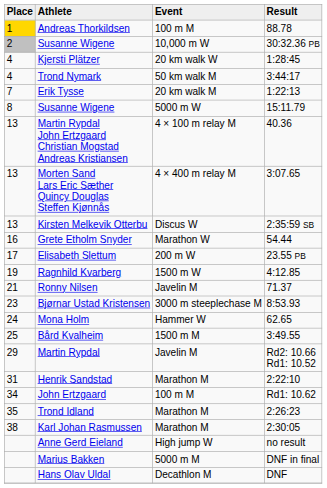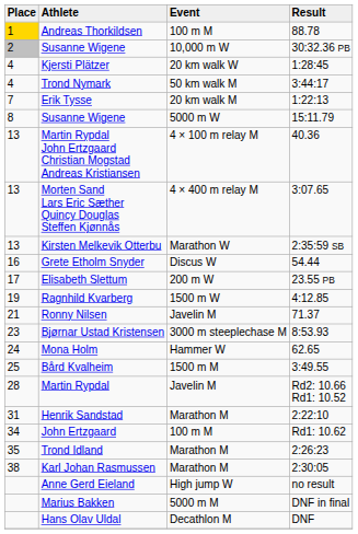 <table class="wikitable">
 <tr>
 <td !align="center" bgcolor="efefef"><strong>Place</strong></td>
 <td !align="center" bgcolor="efefef"><strong>Athlete</strong></td>
 <td !align="center" bgcolor="efefef"><strong>Event</strong></td>
 <td !align="center" bgcolor="efefef"><strong>Result</strong></td>
 </tr>
 <tr>
 <td bgcolor=gold>1</td>
 <td><a href='#'>Andreas Thorkildsen</a></td>
 <td>100 m M</td>
 <td>88.78</td>
 </tr>
 <tr>
 <td bgcolor=silver>2</td>
 <td><a href='#'>Susanne Wigene</a></td>
 <td>10,000 m W</td>
 <td>30:32.36 <small>PB</small></td>
 </tr>
 <tr>
 <td>4</td>
 <td><a href='#'>Kjersti Plätzer</a></td>
 <td>20 km walk W</td>
 <td>1:28:45</td>
 </tr>
 <tr>
 <td>4</td>
 <td><a href='#'>Trond Nymark</a></td>
 <td>50 km walk M</td>
 <td>3:44:17</td>
 </tr>
 <tr>
 <td>7</td>
 <td><a href='#'>Erik Tysse</a></td>
 <td>20 km walk M</td>
 <td>1:22:13</td>
 </tr>
 <tr>
 <td>8</td>
 <td><a href='#'>Susanne Wigene</a></td>
 <td>5000 m W</td>
 <td>15:11.79</td>
 </tr>
 <tr valign="top">
 <td>13</td>
 <td><a href='#'>Martin Rypdal</a><br><a href='#'>John Ertzgaard</a><br><a href='#'>Christian Mogstad</a><br><a href='#'>Andreas Kristiansen</a></td>
 <td>4 × 100 m relay M</td>
 <td>40.36</td>
 </tr>
 <tr valign="top">
 <td>13</td>
 <td><a href='#'>Morten Sand</a><br><a href='#'>Lars Eric Sæther</a><br><a href='#'>Quincy Douglas</a><br><a href='#'>Steffen Kjønnås</a></td>
 <td>4 × 400 m relay M</td>
 <td>3:07.65</td>
 </tr>
 <tr>
 <td>13</td>
 <td><a href='#'>Kirsten Melkevik Otterbu</a></td>
-<td>Discus W</td>
+<td>Marathon W</td>
 <td>2:35:59 <small>SB</small></td>
 </tr>
 <tr>
 <td>16</td>
 <td><a href='#'>Grete Etholm Snyder</a></td>
-<td>Marathon W</td>
+<td>Discus W</td>
 <td>54.44</td>
 </tr>
 <tr>
 <td>17</td>
 <td><a href='#'>Elisabeth Slettum</a></td>
 <td>200 m W</td>
 <td>23.55 <small>PB</small></td>
 </tr>
 <tr>
 <td>19</td>
 <td><a href='#'>Ragnhild Kvarberg</a></td>
 <td>1500 m W</td>
 <td>4:12.85</td>
 </tr>
 <tr>
 <td>21</td>
 <td><a href='#'>Ronny Nilsen</a></td>
 <td>Javelin M</td>
 <td>71.37</td>
 </tr>
 <tr>
 <td>23</td>
 <td><a href='#'>Bjørnar Ustad Kristensen</a></td>
 <td>3000 m steeplechase M</td>
 <td>8:53.93</td>
 </tr>
 <tr>
 <td>24</td>
 <td><a href='#'>Mona Holm</a></td>
 <td>Hammer W</td>
 <td>62.65</td>
 </tr>
 <tr>
 <td>25</td>
 <td><a href='#'>Bård Kvalheim</a></td>
 <td>1500 m M</td>
 <td>3:49.55</td>
 </tr>
 <tr valign="top">
-<td>29</td>
+<td>28</td>
 <td><a href='#'>Martin Rypdal</a></td>
 <td>Javelin M</td>
 <td>Rd2: 10.66<br>Rd1: 10.52</td>
 </tr>
 <tr>
 <td>31</td>
 <td><a href='#'>Henrik Sandstad</a></td>
 <td>Marathon M</td>
 <td>2:22:10</td>
 </tr>
 <tr>
 <td>34</td>
 <td><a href='#'>John Ertzgaard</a></td>
 <td>100 m M</td>
 <td>Rd1: 10.62</td>
 </tr>
 <tr>
 <td>35</td>
 <td><a href='#'>Trond Idland</a></td>
 <td>Marathon M</td>
 <td>2:26:23</td>
 </tr>
 <tr>
 <td>38</td>
 <td><a href='#'>Karl Johan Rasmussen</a></td>
 <td>Marathon M</td>
 <td>2:30:05</td>
 </tr>
 <tr>
 <td></td>
 <td><a href='#'>Anne Gerd Eieland</a></td>
 <td>High jump W</td>
 <td>no result</td>
 </tr>
 <tr>
 <td></td>
 <td><a href='#'>Marius Bakken</a></td>
 <td>5000 m M</td>
 <td>DNF in final</td>
 </tr>
 <tr>
 <td></td>
 <td><a href='#'>Hans Olav Uldal</a></td>
 <td>Decathlon M</td>
 <td>DNF</td>
 </tr>
 <tr>
 </tr>
 </table>
